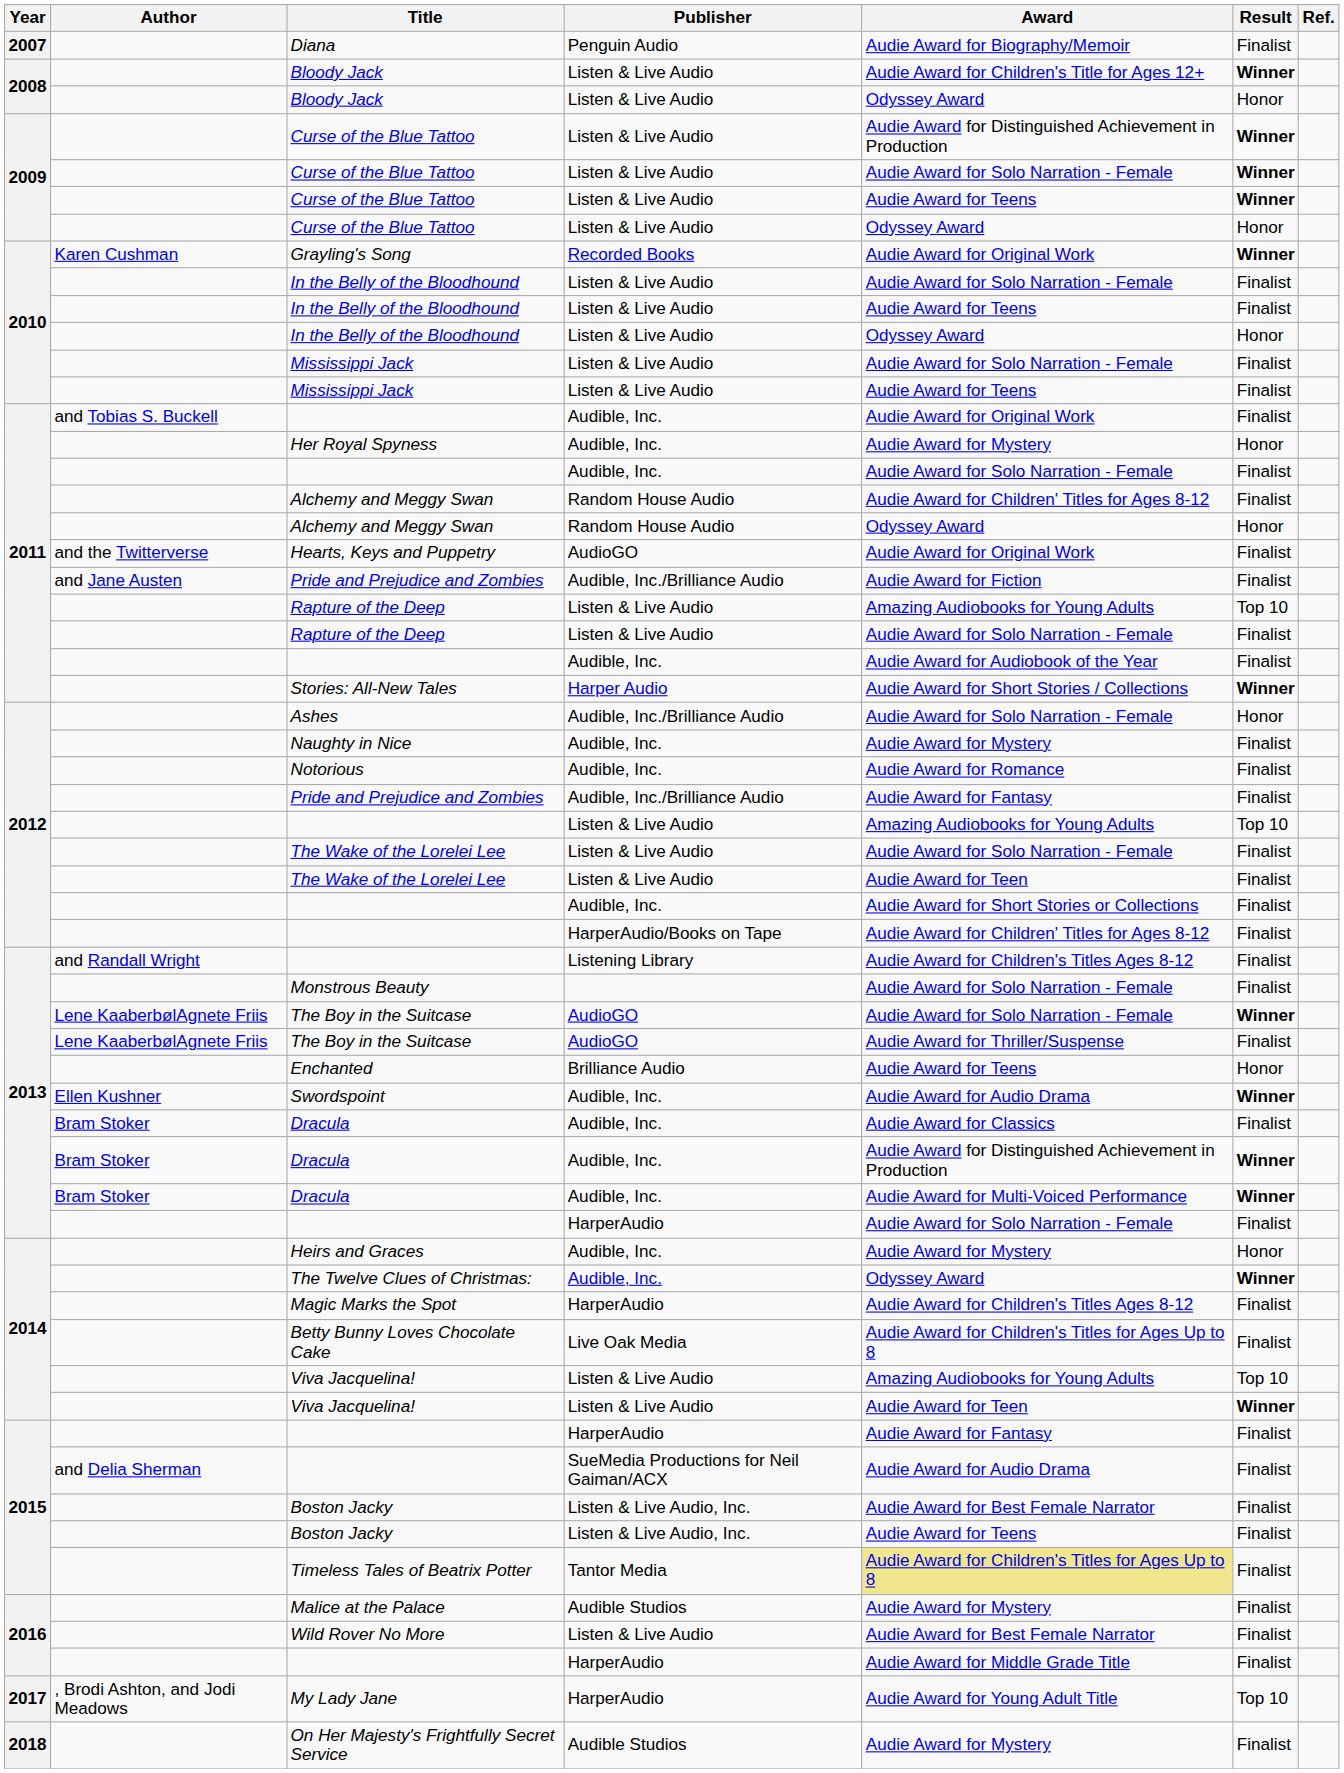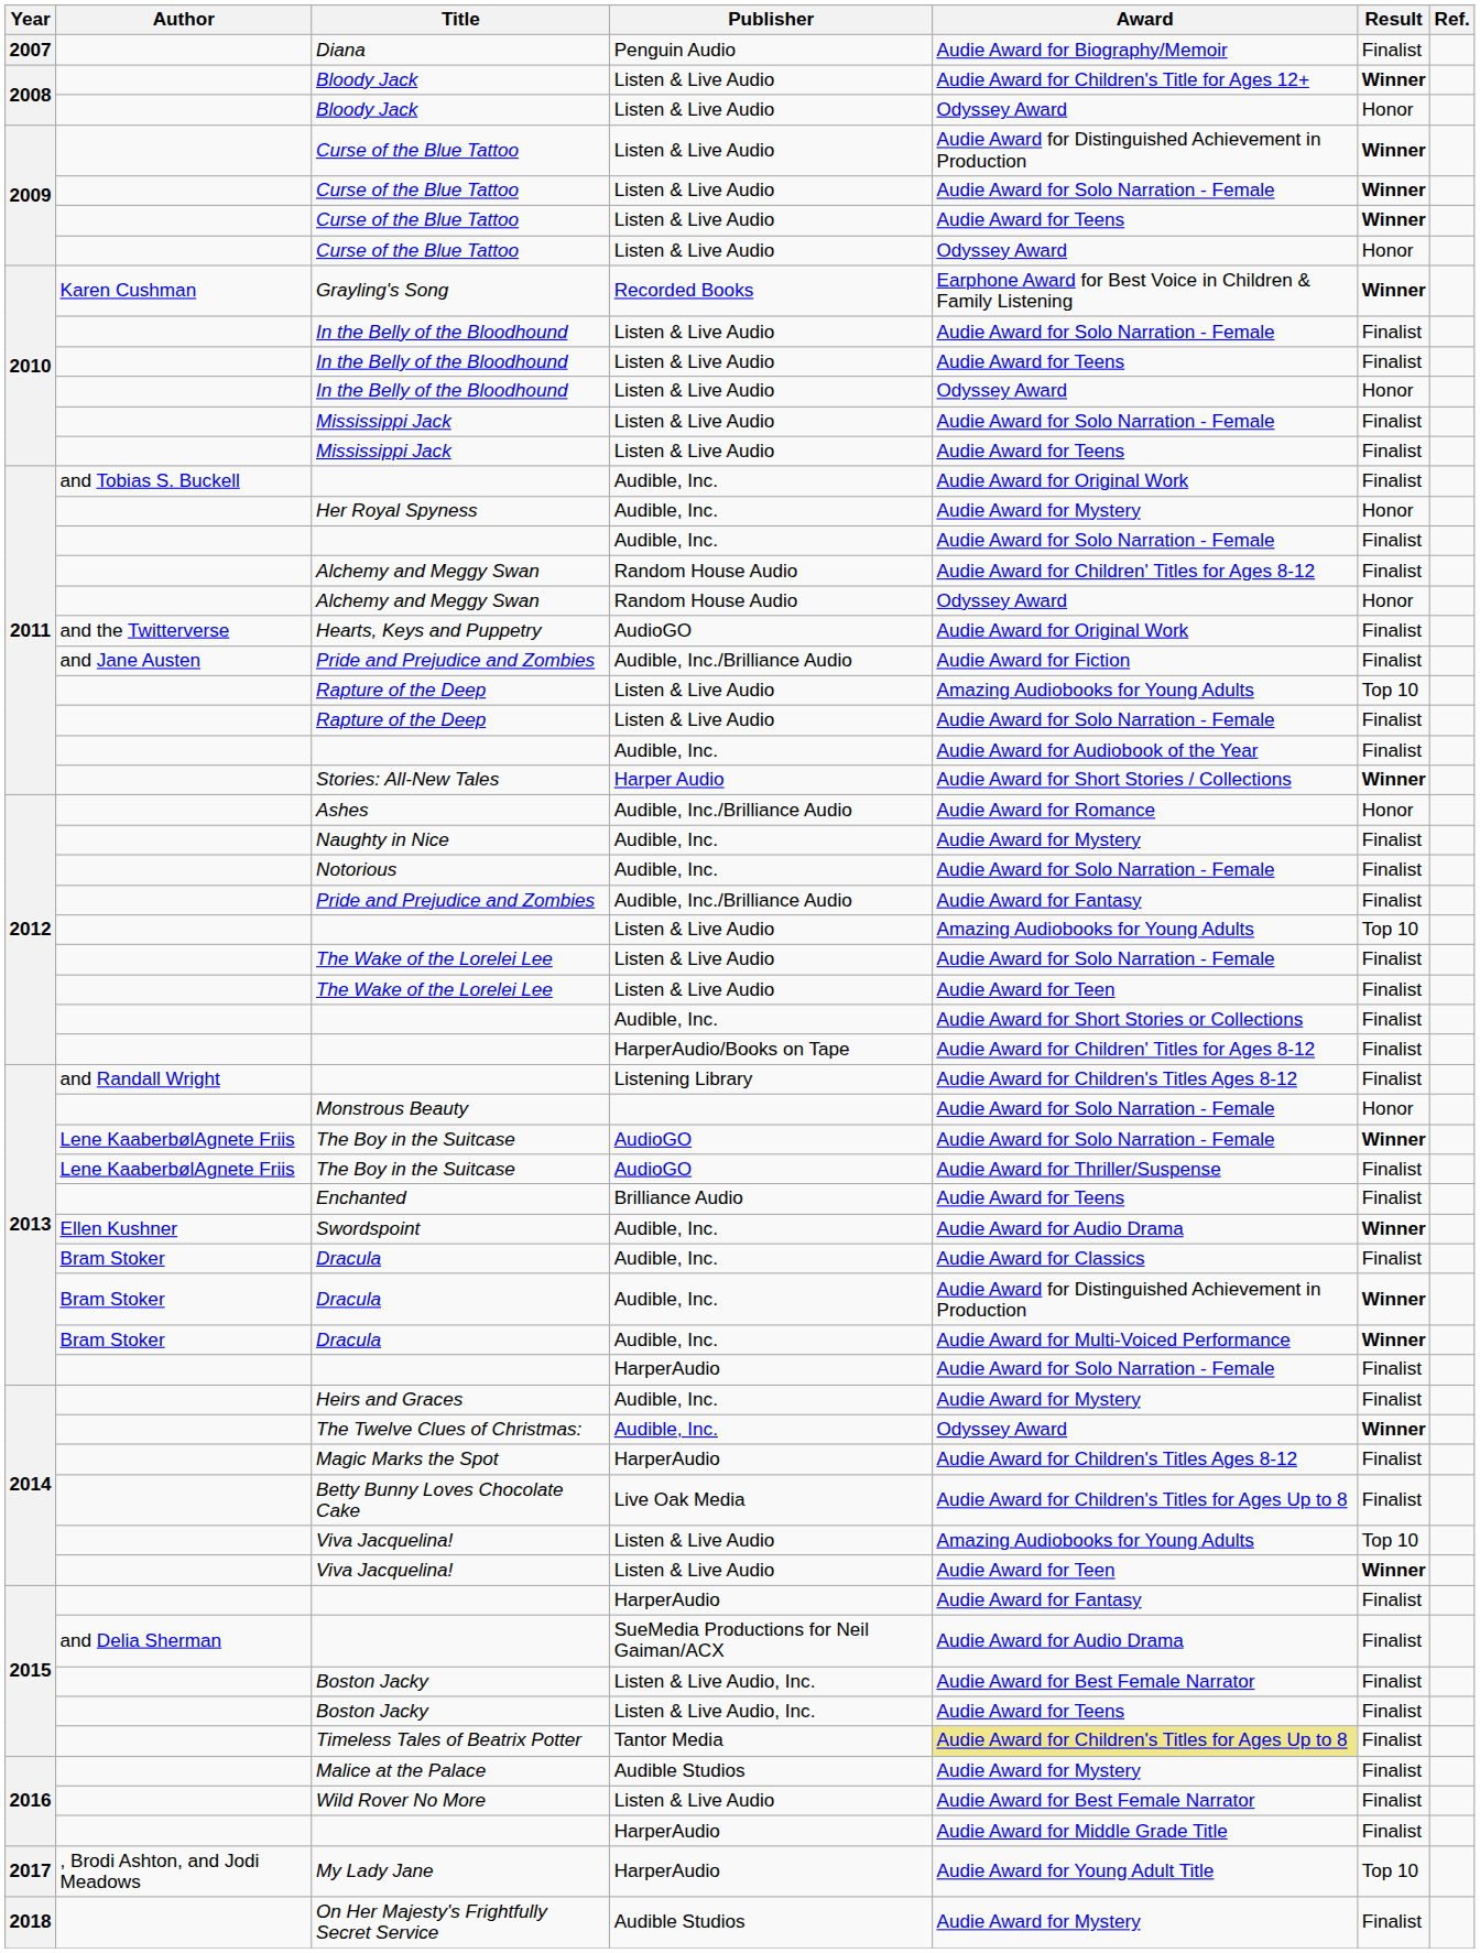 <table class="wikitable sortable mw-collapsible">
 <tr>
 <th>Year</th>
 <th>Author</th>
 <th>Title</th>
 <th>Publisher</th>
 <th>Award</th>
 <th>Result</th>
 <th>Ref.</th>
 </tr>
 <tr>
 <th>2007</th>
 <td></td>
 <td><em>Diana</em></td>
 <td>Penguin Audio</td>
 <td><a href='#'>Audie Award for Biography/Memoir</a></td>
 <td>Finalist</td>
 <td></td>
 </tr>
 <tr>
 <th rowspan="2">2008</th>
 <td></td>
 <td><em><a href='#'>Bloody Jack</a></em></td>
 <td>Listen & Live Audio</td>
 <td><a href='#'>Audie Award for Children's Title for Ages 12+</a></td>
 <td><strong>Winner</strong></td>
 <td></td>
 </tr>
 <tr>
 <td></td>
 <td><em><a href='#'>Bloody Jack</a></em></td>
 <td>Listen & Live Audio</td>
 <td><a href='#'>Odyssey Award</a></td>
 <td>Honor</td>
 <td></td>
 </tr>
 <tr>
 <th rowspan="4">2009</th>
 <td></td>
 <td><em><a href='#'>Curse of the Blue Tattoo</a></em></td>
 <td>Listen & Live Audio</td>
 <td><a href='#'>Audie Award</a> for Distinguished Achievement in Production</td>
 <td><strong>Winner</strong></td>
 <td></td>
 </tr>
 <tr>
 <td></td>
 <td><em><a href='#'>Curse of the Blue Tattoo</a></em></td>
 <td>Listen & Live Audio</td>
 <td><a href='#'>Audie Award for Solo Narration - Female</a></td>
 <td><strong>Winner</strong></td>
 <td></td>
 </tr>
 <tr>
 <td></td>
 <td><em><a href='#'>Curse of the Blue Tattoo</a></em></td>
 <td>Listen & Live Audio</td>
 <td><a href='#'>Audie Award for Teens</a></td>
 <td><strong>Winner</strong></td>
 <td></td>
 </tr>
 <tr>
 <td></td>
 <td><em><a href='#'>Curse of the Blue Tattoo</a></em></td>
 <td>Listen & Live Audio</td>
 <td><a href='#'>Odyssey Award</a></td>
 <td>Honor</td>
 <td></td>
 </tr>
 <tr>
 <th rowspan="6">2010</th>
 <td><a href='#'>Karen Cushman</a></td>
 <td><em>Grayling's Song</em></td>
 <td><a href='#'>Recorded Books</a></td>
-<td><a href='#'>Audie Award for Original Work</a></td>
+<td><a href='#'>Earphone Award</a> for Best Voice in Children & Family Listening</td>
 <td><strong>Winner</strong></td>
 <td></td>
 </tr>
 <tr>
 <td></td>
 <td><em><a href='#'>In the Belly of the Bloodhound</a></em></td>
 <td>Listen & Live Audio</td>
 <td><a href='#'>Audie Award for Solo Narration - Female</a></td>
 <td>Finalist</td>
 <td></td>
 </tr>
 <tr>
 <td></td>
 <td><em><a href='#'>In the Belly of the Bloodhound</a></em></td>
 <td>Listen & Live Audio</td>
 <td><a href='#'>Audie Award for Teens</a></td>
 <td>Finalist</td>
 <td></td>
 </tr>
 <tr>
 <td></td>
 <td><em><a href='#'>In the Belly of the Bloodhound</a></em></td>
 <td>Listen & Live Audio</td>
 <td><a href='#'>Odyssey Award</a></td>
 <td>Honor</td>
 <td></td>
 </tr>
 <tr>
 <td></td>
 <td><em><a href='#'>Mississippi Jack</a></em></td>
 <td>Listen & Live Audio</td>
 <td><a href='#'>Audie Award for Solo Narration - Female</a></td>
 <td>Finalist</td>
 <td></td>
 </tr>
 <tr>
 <td></td>
 <td><em><a href='#'>Mississippi Jack</a></em></td>
 <td>Listen & Live Audio</td>
 <td><a href='#'>Audie Award for Teens</a></td>
 <td>Finalist</td>
 <td></td>
 </tr>
 <tr>
 <th rowspan="11">2011</th>
 <td> and <a href='#'>Tobias S. Buckell</a></td>
 <td><em></em></td>
 <td>Audible, Inc.</td>
 <td><a href='#'>Audie Award for Original Work</a></td>
 <td>Finalist</td>
 <td></td>
 </tr>
 <tr>
 <td></td>
 <td><em>Her Royal Spyness</em></td>
 <td>Audible, Inc.</td>
 <td><a href='#'>Audie Award for Mystery</a></td>
 <td>Honor</td>
 <td></td>
 </tr>
 <tr>
 <td></td>
 <td><em></em></td>
 <td>Audible, Inc.</td>
 <td><a href='#'>Audie Award for Solo Narration - Female</a></td>
 <td>Finalist</td>
 <td></td>
 </tr>
 <tr>
 <td></td>
 <td><em>Alchemy and Meggy Swan</em></td>
 <td>Random House Audio</td>
 <td><a href='#'>Audie Award for Children' Titles for Ages 8-12</a></td>
 <td>Finalist</td>
 <td></td>
 </tr>
 <tr>
 <td></td>
 <td><em>Alchemy and Meggy Swan</em></td>
 <td>Random House Audio</td>
 <td><a href='#'>Odyssey Award</a></td>
 <td>Honor</td>
 <td></td>
 </tr>
 <tr>
 <td> and the <a href='#'>Twitterverse</a></td>
 <td><em>Hearts, Keys and Puppetry</em></td>
 <td>AudioGO</td>
 <td><a href='#'>Audie Award for Original Work</a></td>
 <td>Finalist</td>
 <td></td>
 </tr>
 <tr>
 <td> and <a href='#'>Jane Austen</a></td>
 <td><em><a href='#'>Pride and Prejudice and Zombies</a></em></td>
 <td>Audible, Inc./Brilliance Audio</td>
 <td><a href='#'>Audie Award for Fiction</a></td>
 <td>Finalist</td>
 <td></td>
 </tr>
 <tr>
 <td></td>
 <td><em><a href='#'>Rapture of the Deep</a></em></td>
 <td>Listen & Live Audio</td>
 <td><a href='#'>Amazing Audiobooks for Young Adults</a></td>
 <td>Top 10</td>
 <td></td>
 </tr>
 <tr>
 <td></td>
 <td><em><a href='#'>Rapture of the Deep</a></em></td>
 <td>Listen & Live Audio</td>
 <td><a href='#'>Audie Award for Solo Narration - Female</a></td>
 <td>Finalist</td>
 <td></td>
 </tr>
 <tr>
 <td></td>
 <td><em></em></td>
 <td>Audible, Inc.</td>
 <td><a href='#'>Audie Award for Audiobook of the Year</a></td>
 <td>Finalist</td>
 <td></td>
 </tr>
 <tr>
 <td></td>
 <td><em>Stories: All-New Tales</em></td>
 <td><a href='#'>Harper Audio</a></td>
 <td><a href='#'>Audie Award for Short Stories / Collections</a></td>
 <td><strong>Winner</strong></td>
 <td></td>
 </tr>
 <tr>
 <th rowspan="9">2012</th>
 <td></td>
 <td><em>Ashes</em></td>
 <td>Audible, Inc./Brilliance Audio</td>
-<td><a href='#'>Audie Award for Solo Narration - Female</a></td>
+<td><a href='#'>Audie Award for Romance</a></td>
 <td>Honor</td>
 <td></td>
 </tr>
 <tr>
 <td></td>
 <td><em>Naughty in Nice</em></td>
 <td>Audible, Inc.</td>
 <td><a href='#'>Audie Award for Mystery</a></td>
 <td>Finalist</td>
 <td></td>
 </tr>
 <tr>
 <td></td>
 <td><em>Notorious</em></td>
 <td>Audible, Inc.</td>
-<td><a href='#'>Audie Award for Romance</a></td>
+<td><a href='#'>Audie Award for Solo Narration - Female</a></td>
 <td>Finalist</td>
 <td></td>
 </tr>
 <tr>
 <td></td>
 <td><em><a href='#'>Pride and Prejudice and Zombies</a></em></td>
 <td>Audible, Inc./Brilliance Audio</td>
 <td><a href='#'>Audie Award for Fantasy</a></td>
 <td>Finalist</td>
 <td></td>
 </tr>
 <tr>
 <td></td>
 <td><em></em></td>
 <td>Listen & Live Audio</td>
 <td><a href='#'>Amazing Audiobooks for Young Adults</a></td>
 <td>Top 10</td>
 <td></td>
 </tr>
 <tr>
 <td></td>
 <td><em><a href='#'>The Wake of the Lorelei Lee</a></em></td>
 <td>Listen & Live Audio</td>
 <td><a href='#'>Audie Award for Solo Narration - Female</a></td>
 <td>Finalist</td>
 <td></td>
 </tr>
 <tr>
 <td></td>
 <td><em><a href='#'>The Wake of the Lorelei Lee</a></em></td>
 <td>Listen & Live Audio</td>
 <td><a href='#'>Audie Award for Teen</a></td>
 <td>Finalist</td>
 <td></td>
 </tr>
 <tr>
 <td></td>
 <td><em></em></td>
 <td>Audible, Inc.</td>
 <td><a href='#'>Audie Award for Short Stories or Collections</a></td>
 <td>Finalist</td>
 <td></td>
 </tr>
 <tr>
 <td></td>
 <td><em></em></td>
 <td>HarperAudio/Books on Tape</td>
 <td><a href='#'>Audie Award for Children' Titles for Ages 8-12</a></td>
 <td>Finalist</td>
 <td></td>
 </tr>
 <tr>
 <th rowspan="10">2013</th>
 <td> and <a href='#'>Randall Wright</a></td>
 <td><em></em></td>
 <td>Listening Library</td>
 <td><a href='#'>Audie Award for Children's Titles Ages 8-12</a></td>
 <td>Finalist</td>
 <td></td>
 </tr>
 <tr>
 <td></td>
 <td><em>Monstrous Beauty</em></td>
 <td></td>
 <td><a href='#'>Audie Award for Solo Narration - Female</a></td>
-<td>Finalist</td>
+<td>Honor</td>
 <td></td>
 </tr>
 <tr>
 <td><a href='#'>Lene Kaaberbøl</a><a href='#'>Agnete Friis</a></td>
 <td><em>The Boy in the Suitcase</em></td>
 <td><a href='#'>AudioGO</a></td>
 <td><a href='#'>Audie Award for Solo Narration - Female</a></td>
 <td><strong>Winner</strong></td>
 <td></td>
 </tr>
 <tr>
 <td><a href='#'>Lene Kaaberbøl</a><a href='#'>Agnete Friis</a></td>
 <td><em>The Boy in the Suitcase</em></td>
 <td><a href='#'>AudioGO</a></td>
 <td><a href='#'>Audie Award for Thriller/Suspense</a></td>
 <td>Finalist</td>
 <td></td>
 </tr>
 <tr>
 <td></td>
 <td><em>Enchanted</em></td>
 <td>Brilliance Audio</td>
 <td><a href='#'>Audie Award for Teens</a></td>
-<td>Honor</td>
+<td>Finalist</td>
 <td></td>
 </tr>
 <tr>
 <td><a href='#'>Ellen Kushner</a></td>
 <td><em>Swordspoint</em></td>
 <td>Audible, Inc.</td>
 <td><a href='#'>Audie Award for Audio Drama</a></td>
 <td><strong>Winner</strong></td>
 <td></td>
 </tr>
 <tr>
 <td><a href='#'>Bram Stoker</a></td>
 <td><em><a href='#'>Dracula</a></em></td>
 <td>Audible, Inc.</td>
 <td><a href='#'>Audie Award for Classics</a></td>
 <td>Finalist</td>
 <td></td>
 </tr>
 <tr>
 <td><a href='#'>Bram Stoker</a></td>
 <td><em><a href='#'>Dracula</a></em></td>
 <td>Audible, Inc.</td>
 <td><a href='#'>Audie Award</a> for Distinguished Achievement in Production</td>
 <td><strong>Winner</strong></td>
 <td></td>
 </tr>
 <tr>
 <td><a href='#'>Bram Stoker</a></td>
 <td><em><a href='#'>Dracula</a></em></td>
 <td>Audible, Inc.</td>
 <td><a href='#'>Audie Award for Multi-Voiced Performance</a></td>
 <td><strong>Winner</strong></td>
 <td></td>
 </tr>
 <tr>
 <td></td>
 <td><em></em></td>
 <td>HarperAudio</td>
 <td><a href='#'>Audie Award for Solo Narration - Female</a></td>
 <td>Finalist</td>
 <td></td>
 </tr>
 <tr>
 <th rowspan="6">2014</th>
 <td></td>
 <td><em>Heirs and Graces</em></td>
 <td>Audible, Inc.</td>
 <td><a href='#'>Audie Award for Mystery</a></td>
-<td>Honor</td>
+<td>Finalist</td>
 <td></td>
 </tr>
 <tr>
 <td></td>
 <td><em>The Twelve Clues of Christmas:</em></td>
 <td><a href='#'>Audible, Inc.</a></td>
 <td><a href='#'>Odyssey Award</a></td>
 <td><strong>Winner</strong></td>
 <td></td>
 </tr>
 <tr>
 <td></td>
 <td><em>Magic Marks the Spot</em></td>
 <td>HarperAudio</td>
 <td><a href='#'>Audie Award for Children's Titles Ages 8-12</a></td>
 <td>Finalist</td>
 <td></td>
 </tr>
 <tr>
 <td></td>
 <td><em>Betty Bunny Loves Chocolate Cake</em></td>
 <td>Live Oak Media</td>
 <td><a href='#'>Audie Award for Children's Titles for Ages Up to 8</a></td>
 <td>Finalist</td>
 <td></td>
 </tr>
 <tr>
 <td></td>
 <td><em>Viva Jacquelina!</em></td>
 <td>Listen & Live Audio</td>
 <td><a href='#'>Amazing Audiobooks for Young Adults</a></td>
 <td>Top 10</td>
 <td></td>
 </tr>
 <tr>
 <td></td>
 <td><em>Viva Jacquelina!</em></td>
 <td>Listen & Live Audio</td>
 <td><a href='#'>Audie Award for Teen</a></td>
 <td><strong>Winner</strong></td>
 <td></td>
 </tr>
 <tr>
 <th rowspan="5">2015</th>
 <td></td>
 <td><em></em></td>
 <td>HarperAudio</td>
 <td><a href='#'>Audie Award for Fantasy</a></td>
 <td>Finalist</td>
 <td></td>
 </tr>
 <tr>
 <td> and <a href='#'>Delia Sherman</a></td>
 <td><em></em></td>
 <td>SueMedia Productions for Neil Gaiman/ACX</td>
 <td><a href='#'>Audie Award for Audio Drama</a></td>
 <td>Finalist</td>
 <td></td>
 </tr>
 <tr>
 <td></td>
 <td><em>Boston Jacky</em></td>
 <td>Listen & Live Audio, Inc.</td>
 <td><a href='#'>Audie Award for Best Female Narrator</a></td>
 <td>Finalist</td>
 <td></td>
 </tr>
 <tr>
 <td></td>
 <td><em>Boston Jacky</em></td>
 <td>Listen & Live Audio, Inc.</td>
 <td><a href='#'>Audie Award for Teens</a></td>
 <td>Finalist</td>
 <td></td>
 </tr>
 <tr>
 <td></td>
 <td><em>Timeless Tales of Beatrix Potter</em></td>
 <td>Tantor Media</td>
 <td style="background: khaki;"><a href='#'>Audie Award for Children's Titles for Ages Up to 8</a></td>
 <td>Finalist</td>
 <td></td>
 </tr>
 <tr>
 <th rowspan="3">2016</th>
 <td></td>
 <td><em>Malice at the Palace</em></td>
 <td>Audible Studios</td>
 <td><a href='#'>Audie Award for Mystery</a></td>
 <td>Finalist</td>
 <td></td>
 </tr>
 <tr>
 <td></td>
 <td><em>Wild Rover No More</em></td>
 <td>Listen & Live Audio</td>
 <td><a href='#'>Audie Award for Best Female Narrator</a></td>
 <td>Finalist</td>
 <td></td>
 </tr>
 <tr>
 <td></td>
 <td><em></em></td>
 <td>HarperAudio</td>
 <td><a href='#'>Audie Award for Middle Grade Title</a></td>
 <td>Finalist</td>
 <td></td>
 </tr>
 <tr>
 <th>2017</th>
 <td>, Brodi Ashton, and Jodi Meadows</td>
 <td><em>My Lady Jane</em></td>
 <td>HarperAudio</td>
 <td><a href='#'>Audie Award for Young Adult Title</a></td>
 <td>Top 10</td>
 <td></td>
 </tr>
 <tr>
 <th>2018</th>
 <td></td>
 <td><em>On Her Majesty's Frightfully Secret Service</em></td>
 <td>Audible Studios</td>
 <td><a href='#'>Audie Award for Mystery</a></td>
 <td>Finalist</td>
 <td></td>
 </tr>
 </table>
